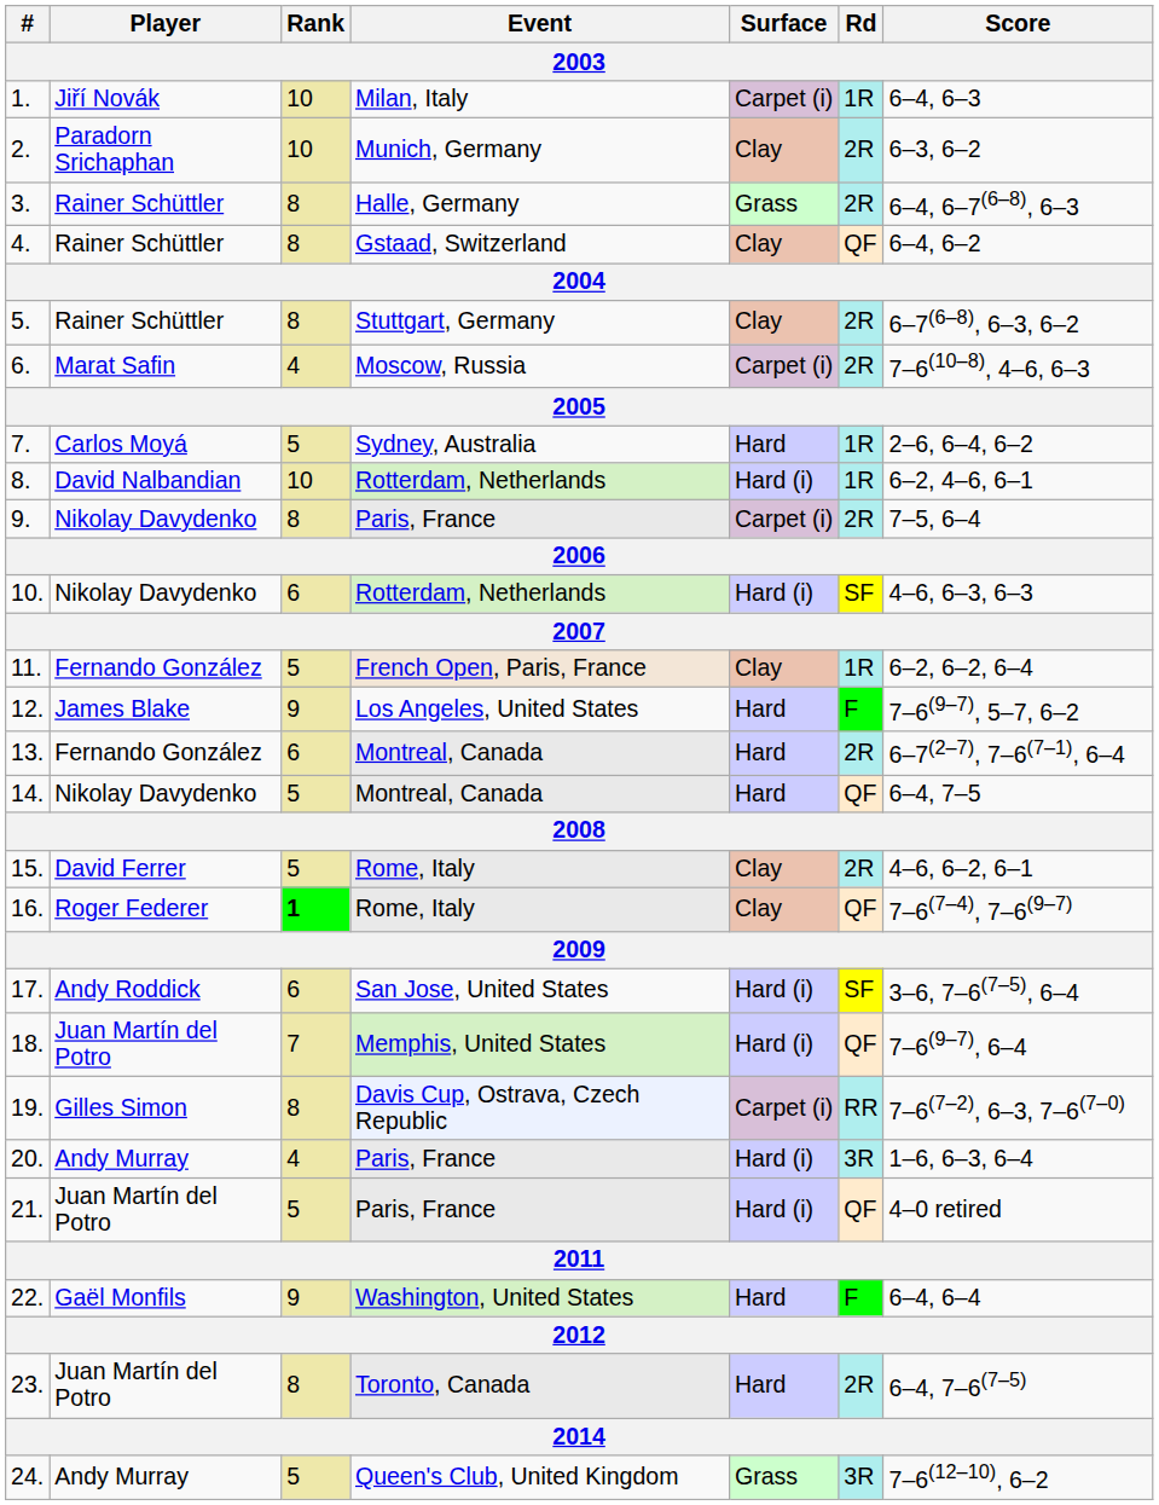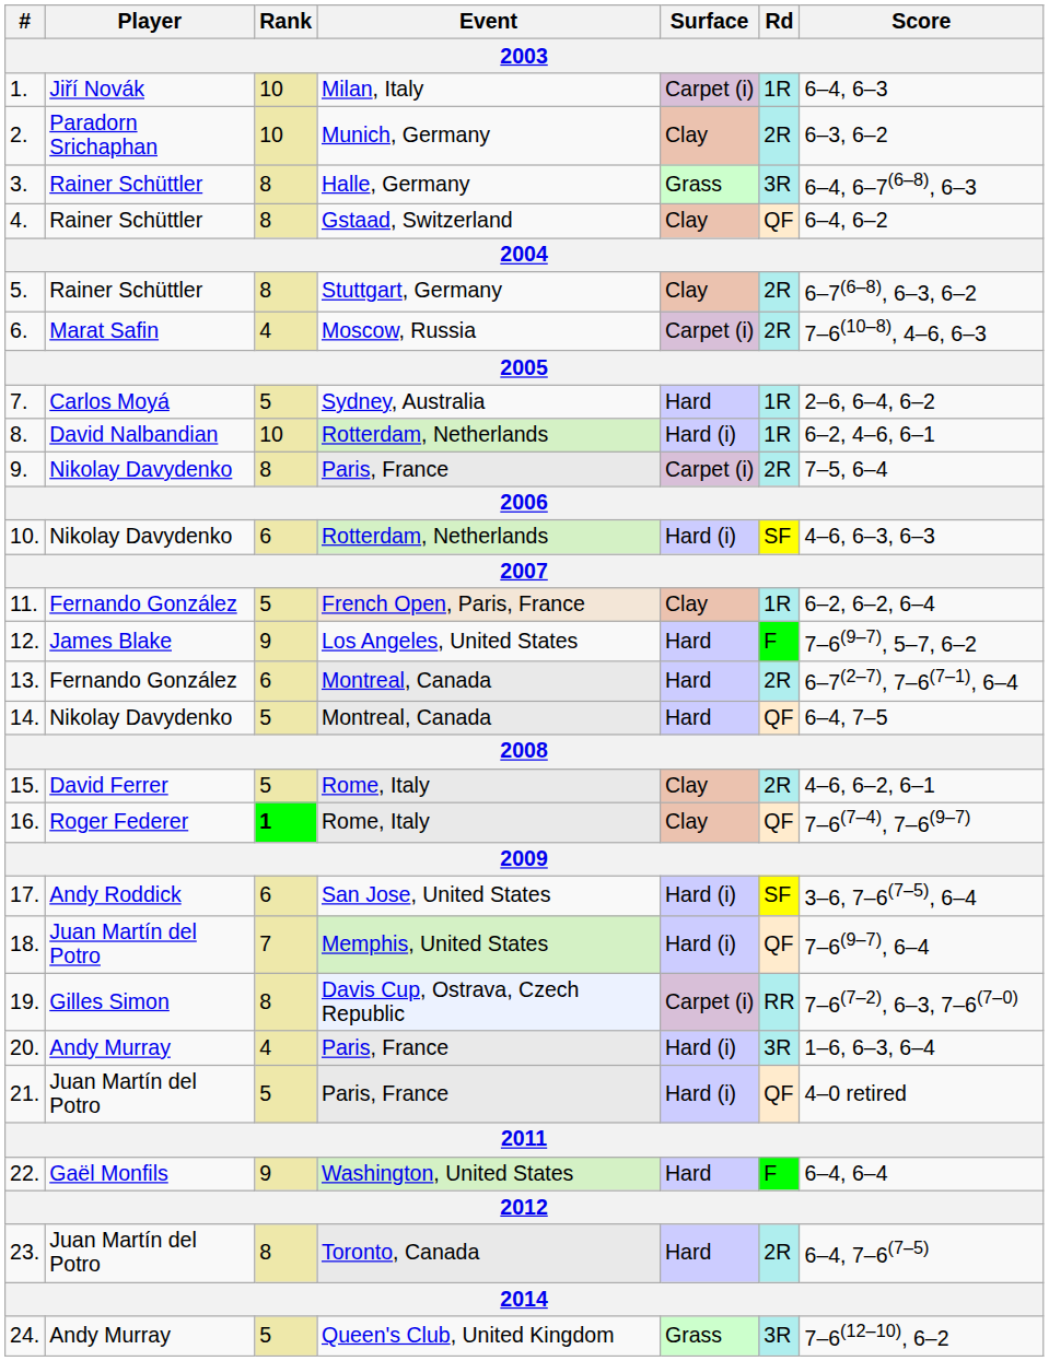 <table class="wikitable sortable">
 <tr>
 <th>#</th>
 <th width=150>Player</th>
 <th>Rank</th>
 <th width=250>Event</th>
 <th>Surface</th>
 <th>Rd</th>
 <th width=175>Score</th>
 </tr>
 <tr>
 <th colspan=7><a href='#'>2003</a></th>
 </tr>
 <tr>
 <td>1.</td>
 <td> <a href='#'>Jiří Novák</a></td>
 <td bgcolor=EEE8AA>10</td>
 <td><a href='#'>Milan</a>, Italy</td>
 <td bgcolor=thistle>Carpet (i)</td>
 <td bgcolor=afeeee>1R</td>
 <td>6–4, 6–3</td>
 </tr>
 <tr>
 <td>2.</td>
 <td> <a href='#'>Paradorn Srichaphan</a></td>
 <td bgcolor=EEE8AA>10</td>
 <td><a href='#'>Munich</a>, Germany</td>
 <td style="background:#ebc2af;">Clay</td>
 <td bgcolor=afeeee>2R</td>
 <td>6–3, 6–2</td>
 </tr>
 <tr>
 <td>3.</td>
 <td> <a href='#'>Rainer Schüttler</a></td>
 <td bgcolor=EEE8AA>8</td>
 <td><a href='#'>Halle</a>, Germany</td>
 <td bgcolor=CCFFCC>Grass</td>
-<td bgcolor=afeeee>2R</td>
+<td bgcolor=afeeee>3R</td>
 <td>6–4, 6–7<sup>(6–8)</sup>, 6–3</td>
 </tr>
 <tr>
 <td>4.</td>
 <td> Rainer Schüttler</td>
 <td bgcolor=EEE8AA>8</td>
 <td><a href='#'>Gstaad</a>, Switzerland</td>
 <td style="background:#ebc2af;">Clay</td>
 <td bgcolor=ffebcd>QF</td>
 <td>6–4, 6–2</td>
 </tr>
 <tr>
 <th colspan=7><a href='#'>2004</a></th>
 </tr>
 <tr>
 <td>5.</td>
 <td> Rainer Schüttler</td>
 <td bgcolor=EEE8AA>8</td>
 <td><a href='#'>Stuttgart</a>, Germany</td>
 <td style="background:#ebc2af;">Clay</td>
 <td bgcolor=afeeee>2R</td>
 <td>6–7<sup>(6–8)</sup>, 6–3, 6–2</td>
 </tr>
 <tr>
 <td>6.</td>
 <td> <a href='#'>Marat Safin</a></td>
 <td bgcolor=EEE8AA>4</td>
 <td><a href='#'>Moscow</a>, Russia</td>
 <td bgcolor=thistle>Carpet (i)</td>
 <td bgcolor=afeeee>2R</td>
 <td>7–6<sup>(10–8)</sup>, 4–6, 6–3</td>
 </tr>
 <tr>
 <th colspan=7><a href='#'>2005</a></th>
 </tr>
 <tr>
 <td>7.</td>
 <td> <a href='#'>Carlos Moyá</a></td>
 <td bgcolor=EEE8AA>5</td>
 <td><a href='#'>Sydney</a>, Australia</td>
 <td bgcolor=CCCCFF>Hard</td>
 <td bgcolor=afeeee>1R</td>
 <td>2–6, 6–4, 6–2</td>
 </tr>
 <tr>
 <td>8.</td>
 <td> <a href='#'>David Nalbandian</a></td>
 <td bgcolor=EEE8AA>10</td>
 <td style="background:#d4f1c5;"><a href='#'>Rotterdam</a>, Netherlands</td>
 <td bgcolor=CCCCFF>Hard (i)</td>
 <td bgcolor=afeeee>1R</td>
 <td>6–2, 4–6, 6–1</td>
 </tr>
 <tr>
 <td>9.</td>
 <td> <a href='#'>Nikolay Davydenko</a></td>
 <td bgcolor=EEE8AA>8</td>
 <td style="background:#e9e9e9;"><a href='#'>Paris</a>, France</td>
 <td bgcolor=thistle>Carpet (i)</td>
 <td bgcolor=afeeee>2R</td>
 <td>7–5, 6–4</td>
 </tr>
 <tr>
 <th colspan=7><a href='#'>2006</a></th>
 </tr>
 <tr>
 <td>10.</td>
 <td> Nikolay Davydenko</td>
 <td bgcolor=EEE8AA>6</td>
 <td style="background:#d4f1c5;"><a href='#'>Rotterdam</a>, Netherlands</td>
 <td bgcolor=CCCCFF>Hard (i)</td>
 <td bgcolor=yellow>SF</td>
 <td>4–6, 6–3, 6–3</td>
 </tr>
 <tr>
 <th colspan=7><a href='#'>2007</a></th>
 </tr>
 <tr>
 <td>11.</td>
 <td> <a href='#'>Fernando González</a></td>
 <td bgcolor=EEE8AA>5</td>
 <td style="background:#f3e6d7;"><a href='#'>French Open</a>, Paris, France</td>
 <td style="background:#ebc2af;">Clay</td>
 <td bgcolor=afeeee>1R</td>
 <td>6–2, 6–2, 6–4</td>
 </tr>
 <tr>
 <td>12.</td>
 <td> <a href='#'>James Blake</a></td>
 <td bgcolor=EEE8AA>9</td>
 <td><a href='#'>Los Angeles</a>, United States</td>
 <td bgcolor=CCCCFF>Hard</td>
 <td bgcolor=lime>F</td>
 <td>7–6<sup>(9–7)</sup>, 5–7, 6–2</td>
 </tr>
 <tr>
 <td>13.</td>
 <td> Fernando González</td>
 <td bgcolor=EEE8AA>6</td>
 <td style="background:#e9e9e9;"><a href='#'>Montreal</a>, Canada</td>
 <td bgcolor=CCCCFF>Hard</td>
 <td bgcolor=afeeee>2R</td>
 <td>6–7<sup>(2–7)</sup>, 7–6<sup>(7–1)</sup>, 6–4</td>
 </tr>
 <tr>
 <td>14.</td>
 <td> Nikolay Davydenko</td>
 <td bgcolor=EEE8AA>5</td>
 <td style="background:#e9e9e9;">Montreal, Canada</td>
 <td bgcolor=CCCCFF>Hard</td>
 <td bgcolor=ffebcd>QF</td>
 <td>6–4, 7–5</td>
 </tr>
 <tr>
 <th colspan=7><a href='#'>2008</a></th>
 </tr>
 <tr>
 <td>15.</td>
 <td> <a href='#'>David Ferrer</a></td>
 <td bgcolor=EEE8AA>5</td>
 <td style="background:#e9e9e9;"><a href='#'>Rome</a>, Italy</td>
 <td style="background:#ebc2af;">Clay</td>
 <td bgcolor=afeeee>2R</td>
 <td>4–6, 6–2, 6–1</td>
 </tr>
 <tr>
 <td>16.</td>
 <td> <a href='#'>Roger Federer</a></td>
 <td bgcolor=lime><strong>1</strong></td>
 <td style="background:#e9e9e9;">Rome, Italy</td>
 <td style="background:#ebc2af;">Clay</td>
 <td bgcolor=ffebcd>QF</td>
 <td>7–6<sup>(7–4)</sup>, 7–6<sup>(9–7)</sup></td>
 </tr>
 <tr>
 <th colspan=7><a href='#'>2009</a></th>
 </tr>
 <tr>
 <td>17.</td>
 <td> <a href='#'>Andy Roddick</a></td>
 <td bgcolor=EEE8AA>6</td>
 <td><a href='#'>San Jose</a>, United States</td>
 <td bgcolor=CCCCFF>Hard (i)</td>
 <td bgcolor=yellow>SF</td>
 <td>3–6, 7–6<sup>(7–5)</sup>, 6–4</td>
 </tr>
 <tr>
 <td>18.</td>
 <td> <a href='#'>Juan Martín del Potro</a></td>
 <td bgcolor=EEE8AA>7</td>
 <td style="background:#d4f1c5;"><a href='#'>Memphis</a>, United States</td>
 <td bgcolor=CCCCFF>Hard (i)</td>
 <td bgcolor=ffebcd>QF</td>
 <td>7–6<sup>(9–7)</sup>, 6–4</td>
 </tr>
 <tr>
 <td>19.</td>
 <td> <a href='#'>Gilles Simon</a></td>
 <td bgcolor=EEE8AA>8</td>
 <td style="background:#ecf2ff;"><a href='#'>Davis Cup</a>, Ostrava, Czech Republic</td>
 <td bgcolor=thistle>Carpet (i)</td>
 <td bgcolor=afeeee>RR</td>
 <td>7–6<sup>(7–2)</sup>, 6–3, 7–6<sup>(7–0)</sup></td>
 </tr>
 <tr>
 <td>20.</td>
 <td> <a href='#'>Andy Murray</a></td>
 <td bgcolor=EEE8AA>4</td>
 <td style="background:#e9e9e9;"><a href='#'>Paris</a>, France</td>
 <td bgcolor=CCCCFF>Hard (i)</td>
 <td bgcolor=afeeee>3R</td>
 <td>1–6, 6–3, 6–4</td>
 </tr>
 <tr>
 <td>21.</td>
 <td> Juan Martín del Potro</td>
 <td bgcolor=EEE8AA>5</td>
 <td style="background:#e9e9e9;">Paris, France</td>
 <td bgcolor=CCCCFF>Hard (i)</td>
 <td bgcolor=ffebcd>QF</td>
 <td>4–0 retired</td>
 </tr>
 <tr>
 <th colspan=7><a href='#'>2011</a></th>
 </tr>
 <tr>
 <td>22.</td>
 <td> <a href='#'>Gaël Monfils</a></td>
 <td bgcolor=EEE8AA>9</td>
 <td style="background:#d4f1c5;"><a href='#'>Washington</a>, United States</td>
 <td bgcolor=CCCCFF>Hard</td>
 <td bgcolor=lime>F</td>
 <td>6–4, 6–4</td>
 </tr>
 <tr>
 <th colspan=7><a href='#'>2012</a></th>
 </tr>
 <tr>
 <td>23.</td>
 <td> Juan Martín del Potro</td>
 <td bgcolor=EEE8AA>8</td>
 <td style="background:#e9e9e9;"><a href='#'>Toronto</a>, Canada</td>
 <td bgcolor=CCCCFF>Hard</td>
 <td bgcolor=afeeee>2R</td>
 <td>6–4, 7–6<sup>(7–5)</sup></td>
 </tr>
 <tr>
 <th colspan=7><a href='#'>2014</a></th>
 </tr>
 <tr>
 <td>24.</td>
 <td> Andy Murray</td>
 <td bgcolor=EEE8AA>5</td>
 <td><a href='#'>Queen's Club</a>, United Kingdom</td>
 <td bgcolor=CCFFCC>Grass</td>
 <td bgcolor=afeeee>3R</td>
 <td>7–6<sup>(12–10)</sup>, 6–2</td>
 </tr>
 </table>
